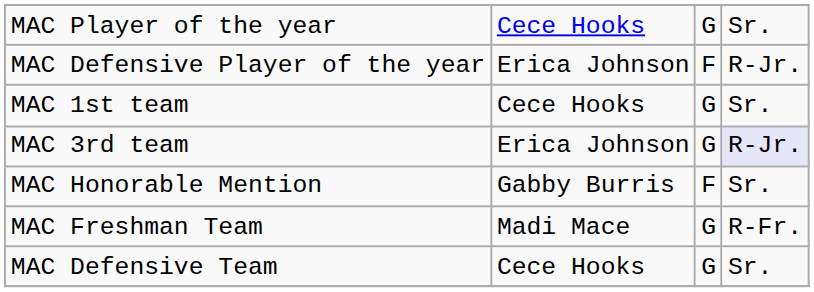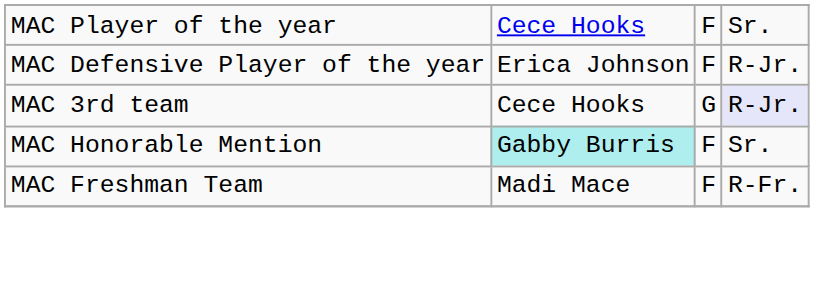 <table class="wikitable" border="1">
 <tr align=center>
 </tr>
 <tr>
 <td>MAC Player of the year</td>
 <td><a href='#'>Cece Hooks</a></td>
-<td>G</td>
+<td>F</td>
 <td>Sr.</td>
 </tr>
 <tr>
 <td>MAC Defensive Player of the year</td>
 <td>Erica Johnson</td>
 <td>F</td>
 <td>R-Jr.</td>
 </tr>
 <tr>
-<td>MAC 1st team</td>
+<td>MAC 3rd team</td>
 <td>Cece Hooks</td>
-<td>G</td>
-<td>Sr.</td>
-</tr>
-<tr>
-<td>MAC 3rd team</td>
-<td>Erica Johnson</td>
 <td>G</td>
 <td style="background: lavender;">R-Jr.</td>
 </tr>
 <tr>
 <td>MAC Honorable Mention</td>
-<td>Gabby Burris</td>
+<td style="background: paleturquoise;">Gabby Burris</td>
 <td>F</td>
 <td>Sr.</td>
 </tr>
 <tr>
 <td>MAC Freshman Team</td>
 <td>Madi Mace</td>
-<td>G</td>
+<td>F</td>
 <td>R-Fr.</td>
-</tr>
-<tr>
-<td>MAC Defensive Team</td>
-<td>Cece Hooks</td>
-<td>G</td>
-<td>Sr.</td>
 </tr>
 <tr>
 </tr>
 </table>
